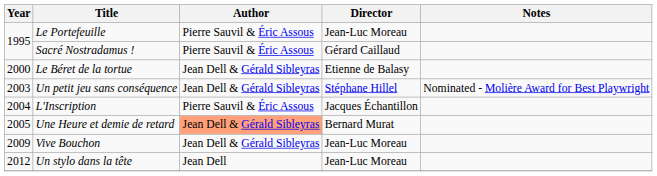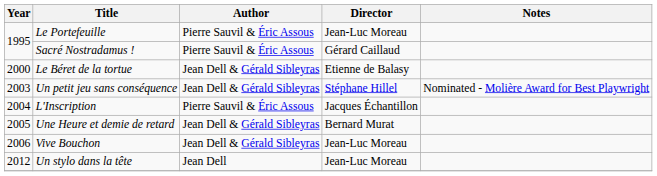 <table class="wikitable">
 <tr>
 <th>Year</th>
 <th>Title</th>
 <th>Author</th>
 <th>Director</th>
 <th>Notes</th>
 </tr>
 <tr>
 <td rowspan=2>1995</td>
 <td><em>Le Portefeuille</em></td>
 <td>Pierre Sauvil & <a href='#'>Éric Assous</a></td>
 <td>Jean-Luc Moreau</td>
 <td></td>
 </tr>
 <tr>
 <td><em>Sacré Nostradamus !</em></td>
 <td>Pierre Sauvil & <a href='#'>Éric Assous</a></td>
 <td>Gérard Caillaud</td>
 <td></td>
 </tr>
 <tr>
 <td>2000</td>
 <td><em>Le Béret de la tortue</em></td>
 <td>Jean Dell & <a href='#'>Gérald Sibleyras</a></td>
 <td>Etienne de Balasy</td>
 <td></td>
 </tr>
 <tr>
 <td>2003</td>
 <td><em>Un petit jeu sans conséquence</em></td>
 <td>Jean Dell & <a href='#'>Gérald Sibleyras</a></td>
 <td><a href='#'>Stéphane Hillel</a></td>
 <td>Nominated - <a href='#'>Molière Award for Best Playwright</a></td>
 </tr>
 <tr>
 <td>2004</td>
 <td><em>L'Inscription</em></td>
 <td>Pierre Sauvil & <a href='#'>Éric Assous</a></td>
 <td>Jacques Échantillon</td>
 <td></td>
 </tr>
 <tr>
 <td>2005</td>
 <td><em>Une Heure et demie de retard</em></td>
-<td style="background: lightsalmon;">Jean Dell & <a href='#'>Gérald Sibleyras</a></td>
+<td>Jean Dell & <a href='#'>Gérald Sibleyras</a></td>
 <td>Bernard Murat</td>
 <td></td>
 </tr>
 <tr>
-<td>2009</td>
+<td>2006</td>
 <td><em>Vive Bouchon</em></td>
 <td>Jean Dell & <a href='#'>Gérald Sibleyras</a></td>
 <td>Jean-Luc Moreau</td>
 <td></td>
 </tr>
 <tr>
 <td>2012</td>
 <td><em>Un stylo dans la tête</em></td>
 <td>Jean Dell</td>
 <td>Jean-Luc Moreau</td>
 <td></td>
 </tr>
 <tr>
 </tr>
 </table>
